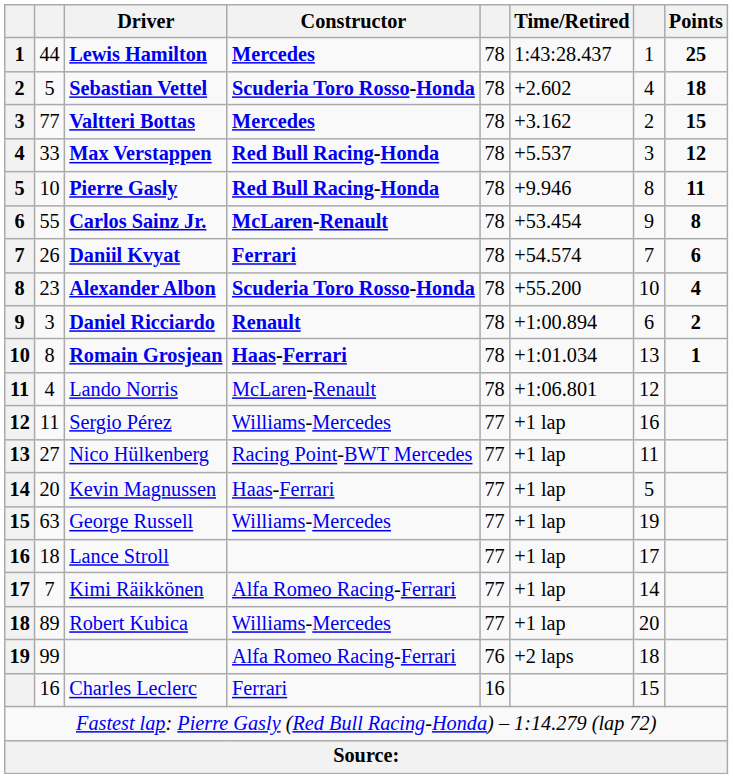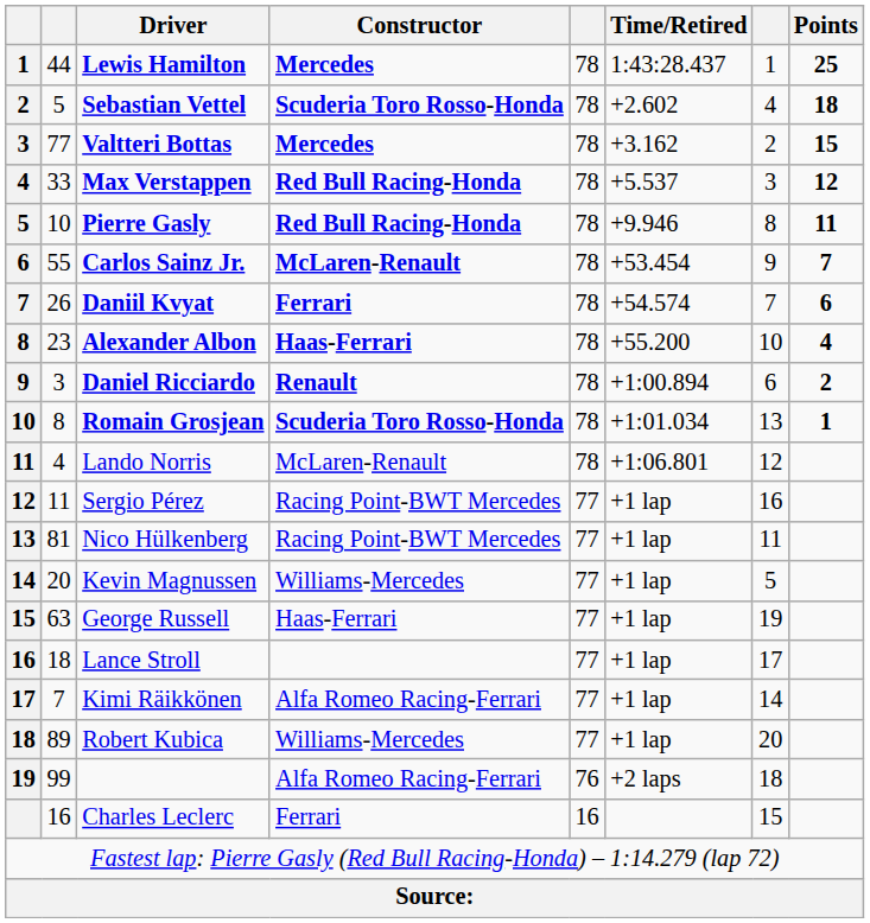 <table class="wikitable sortable" style="font-size:85%">
 <tr>
 <th scope="col"></th>
 <th scope="col"></th>
 <th scope="col">Driver</th>
 <th scope="col">Constructor</th>
 <th scope="col" class="unsortable"></th>
 <th scope="col" class="unsortable">Time/Retired</th>
 <th scope="col"></th>
 <th scope="col">Points</th>
 </tr>
 <tr>
 <th>1</th>
 <td align="center">44</td>
 <td data-sort-value="HAM"><strong> <a href='#'>Lewis Hamilton</a></strong></td>
 <td><strong><a href='#'>Mercedes</a></strong></td>
 <td>78</td>
 <td>1:43:28.437</td>
 <td align="center">1</td>
 <td align="center"><strong>25</strong></td>
 </tr>
 <tr>
 <th>2</th>
 <td align="center">5</td>
 <td data-sort-value="VET"><strong> <a href='#'>Sebastian Vettel</a></strong></td>
 <td><strong><a href='#'>Scuderia Toro Rosso</a>-<a href='#'>Honda</a></strong></td>
 <td>78</td>
 <td>+2.602</td>
 <td align="center">4</td>
 <td align="center"><strong>18</strong></td>
 </tr>
 <tr>
 <th>3</th>
 <td align="center">77</td>
 <td data-sort-value="BOT"><strong> <a href='#'>Valtteri Bottas</a></strong></td>
 <td><strong><a href='#'>Mercedes</a></strong></td>
 <td>78</td>
 <td>+3.162</td>
 <td align="center">2</td>
 <td align="center"><strong>15</strong></td>
 </tr>
 <tr>
 <th>4</th>
 <td align="center">33</td>
 <td data-sort-value="VER"><strong> <a href='#'>Max Verstappen</a></strong></td>
 <td><strong><a href='#'>Red Bull Racing</a>-<a href='#'>Honda</a></strong></td>
 <td>78</td>
 <td>+5.537</td>
 <td align="center">3</td>
 <td align="center"><strong>12</strong></td>
 </tr>
 <tr>
 <th>5</th>
 <td align="center">10</td>
 <td data-sort-value="GAS"><strong> <a href='#'>Pierre Gasly</a></strong></td>
 <td><strong><a href='#'>Red Bull Racing</a>-<a href='#'>Honda</a></strong></td>
 <td>78</td>
 <td>+9.946</td>
 <td align="center">8</td>
 <td align="center"><strong>11</strong></td>
 </tr>
 <tr>
 <th>6</th>
 <td align="center">55</td>
 <td data-sort-value="SAI"><strong> <a href='#'>Carlos Sainz Jr.</a></strong></td>
 <td><strong><a href='#'>McLaren</a>-<a href='#'>Renault</a></strong></td>
 <td>78</td>
 <td>+53.454</td>
 <td align="center">9</td>
-<td align="center"><strong>8</strong></td>
+<td align="center"><strong>7</strong></td>
 </tr>
 <tr>
 <th>7</th>
 <td align="center">26</td>
 <td data-sort-value="KVY"><strong> <a href='#'>Daniil Kvyat</a></strong></td>
 <td><strong><a href='#'>Ferrari</a></strong></td>
 <td>78</td>
 <td>+54.574</td>
 <td align="center">7</td>
 <td align="center"><strong>6</strong></td>
 </tr>
 <tr>
 <th>8</th>
 <td align="center">23</td>
 <td data-sort-value="ALB"><strong> <a href='#'>Alexander Albon</a></strong></td>
-<td><strong><a href='#'>Scuderia Toro Rosso</a>-<a href='#'>Honda</a></strong></td>
+<td><strong><a href='#'>Haas</a>-<a href='#'>Ferrari</a></strong></td>
 <td>78</td>
 <td>+55.200</td>
 <td align="center">10</td>
 <td align="center"><strong>4</strong></td>
 </tr>
 <tr>
 <th>9</th>
 <td align="center">3</td>
 <td data-sort-value="RIC"><strong> <a href='#'>Daniel Ricciardo</a></strong></td>
 <td><a href='#'><strong>Renault</strong></a></td>
 <td>78</td>
 <td>+1:00.894</td>
 <td align="center">6</td>
 <td align="center"><strong>2</strong></td>
 </tr>
 <tr>
 <th>10</th>
 <td align="center">8</td>
 <td data-sort-value="GRO"><strong> <a href='#'>Romain Grosjean</a></strong></td>
-<td><strong><a href='#'>Haas</a>-<a href='#'>Ferrari</a></strong></td>
+<td><strong><a href='#'>Scuderia Toro Rosso</a>-<a href='#'>Honda</a></strong></td>
 <td>78</td>
 <td>+1:01.034</td>
 <td align="center">13</td>
 <td align="center"><strong>1</strong></td>
 </tr>
 <tr>
 <th>11</th>
 <td align="center">4</td>
 <td data-sort-value="NOR"> <a href='#'>Lando Norris</a></td>
 <td><a href='#'>McLaren</a>-<a href='#'>Renault</a></td>
 <td>78</td>
 <td>+1:06.801</td>
 <td align="center">12</td>
 <td></td>
 </tr>
 <tr>
 <th>12</th>
 <td align="center">11</td>
 <td data-sort-value="PER"> <a href='#'>Sergio Pérez</a></td>
-<td><a href='#'>Williams</a>-<a href='#'>Mercedes</a></td>
+<td><a href='#'>Racing Point</a>-<a href='#'>BWT Mercedes</a></td>
 <td>77</td>
 <td>+1 lap</td>
 <td align="center" data-sort-value="20">16</td>
 <td></td>
 </tr>
 <tr>
 <th>13</th>
-<td align="center">27</td>
+<td align="center">81</td>
 <td data-sort-value="HUL"> <a href='#'>Nico Hülkenberg</a></td>
 <td><a href='#'>Racing Point</a>-<a href='#'>BWT Mercedes</a></td>
 <td>77</td>
 <td>+1 lap</td>
 <td align="center">11</td>
 <td></td>
 </tr>
 <tr>
 <th>14</th>
 <td align="center">20</td>
 <td data-sort-value="MAG"> <a href='#'>Kevin Magnussen</a></td>
-<td><a href='#'>Haas</a>-<a href='#'>Ferrari</a></td>
+<td><a href='#'>Williams</a>-<a href='#'>Mercedes</a></td>
 <td>77</td>
 <td>+1 lap</td>
 <td align="center">5</td>
 <td></td>
 </tr>
 <tr>
 <th>15</th>
 <td align="center">63</td>
 <td data-sort-value="RUS"> <a href='#'>George Russell</a></td>
-<td><a href='#'>Williams</a>-<a href='#'>Mercedes</a></td>
+<td><a href='#'>Haas</a>-<a href='#'>Ferrari</a></td>
 <td>77</td>
 <td>+1 lap</td>
 <td align="center">19</td>
 <td></td>
 </tr>
 <tr>
 <th>16</th>
 <td align="center">18</td>
 <td data-sort-value="STR"> <a href='#'>Lance Stroll</a></td>
 <td></td>
 <td>77</td>
 <td>+1 lap</td>
 <td align="center">17</td>
 <td></td>
 </tr>
 <tr>
 <th>17</th>
 <td align="center">7</td>
 <td data-sort-value="RAI"> <a href='#'>Kimi Räikkönen</a></td>
 <td><a href='#'>Alfa Romeo Racing</a>-<a href='#'>Ferrari</a></td>
 <td>77</td>
 <td>+1 lap</td>
 <td align="center">14</td>
 <td></td>
 </tr>
 <tr>
 <th>18</th>
 <td align="center">89</td>
 <td data-sort-value="KUB"> <a href='#'>Robert Kubica</a></td>
 <td><a href='#'>Williams</a>-<a href='#'>Mercedes</a></td>
 <td>77</td>
 <td>+1 lap</td>
 <td align="center">20</td>
 <td></td>
 </tr>
 <tr>
 <th data-sort-value="19">19</th>
 <td align="center">99</td>
 <td data-sort-value="GIO"></td>
 <td><a href='#'>Alfa Romeo Racing</a>-<a href='#'>Ferrari</a></td>
 <td>76</td>
 <td>+2 laps</td>
 <td align="center">18</td>
 <td></td>
 </tr>
 <tr>
 <th data-sort-value="20"></th>
 <td align="center">16</td>
 <td data-sort-value="LEC"> <a href='#'>Charles Leclerc</a></td>
 <td><a href='#'>Ferrari</a></td>
 <td>16</td>
 <td></td>
 <td align="center">15</td>
 <td></td>
 </tr>
 <tr class="sortbottom">
 <td colspan="8" align="center"><em><a href='#'>Fastest lap</a>:  <a href='#'>Pierre Gasly</a> (<a href='#'>Red Bull Racing</a>-<a href='#'>Honda</a>) – 1:14.279 (lap 72)</em></td>
 </tr>
 <tr>
 <th colspan="8">Source:</th>
 </tr>
 </table>
